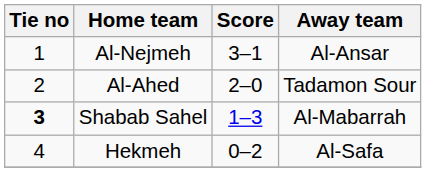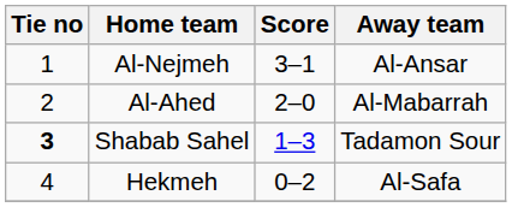 <table class="wikitable" style="text-align: center">
 <tr>
 <th>Tie no</th>
 <th>Home team</th>
 <th>Score</th>
 <th>Away team</th>
 </tr>
 <tr>
 <td>1</td>
 <td>Al-Nejmeh</td>
 <td>3–1</td>
 <td>Al-Ansar</td>
 </tr>
 <tr>
 <td>2</td>
 <td>Al-Ahed</td>
 <td>2–0</td>
-<td>Tadamon Sour</td>
+<td>Al-Mabarrah</td>
 </tr>
 <tr>
 <td><strong>3</strong></td>
 <td>Shabab Sahel</td>
 <td><a href='#'>1–3</a></td>
-<td>Al-Mabarrah</td>
+<td>Tadamon Sour</td>
 </tr>
 <tr>
 <td>4</td>
 <td>Hekmeh</td>
 <td>0–2</td>
 <td>Al-Safa</td>
 </tr>
 <tr>
 </tr>
 </table>
